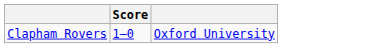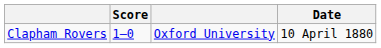 <table class="wikitable">
 <tr>
 <th></th>
 <th>Score</th>
 <th></th>
+<th>Date</th>
 </tr>
 <tr>
 <td><a href='#'>Clapham Rovers</a></td>
 <td><a href='#'>1–0</a></td>
 <td><a href='#'>Oxford University</a></td>
+<td>10 April 1880</td>
 </tr>
 </table>
